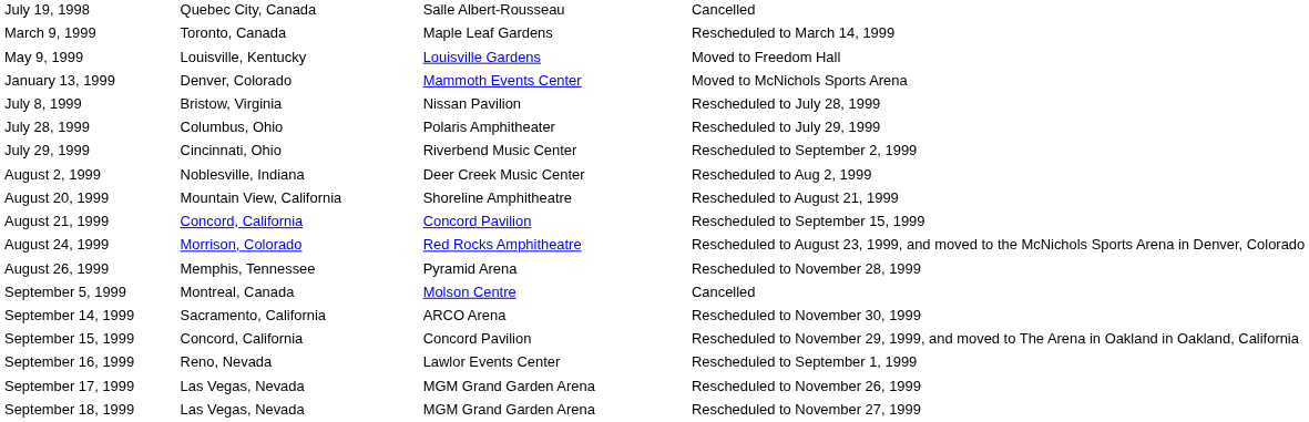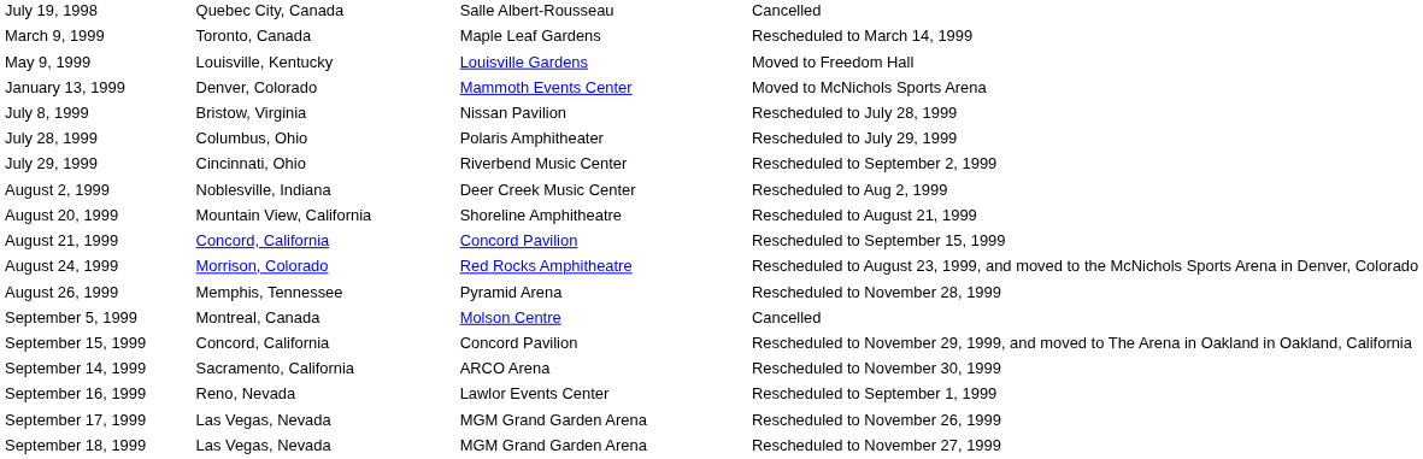 <table cellpadding="2" style="border: 0px solid darkgray; font-size:80%">
 <tr>
 <th style="width:160px;"></th>
 <th style="width:225px;"></th>
 <th style="width:250px;"></th>
 <th style="width:700px;"></th>
 </tr>
 <tr border="0">
 <td>July 19, 1998</td>
 <td>Quebec City, Canada</td>
 <td>Salle Albert-Rousseau</td>
 <td>Cancelled</td>
 </tr>
 <tr>
 <td>March 9, 1999</td>
 <td>Toronto, Canada</td>
 <td>Maple Leaf Gardens</td>
 <td>Rescheduled to March 14, 1999</td>
 </tr>
 <tr>
 <td>May 9, 1999</td>
 <td>Louisville, Kentucky</td>
 <td><a href='#'>Louisville Gardens</a></td>
 <td>Moved to Freedom Hall</td>
 </tr>
 <tr>
 <td>January 13, 1999</td>
 <td>Denver, Colorado</td>
 <td><a href='#'>Mammoth Events Center</a></td>
 <td>Moved to McNichols Sports Arena</td>
 </tr>
 <tr>
 <td>July 8, 1999</td>
 <td>Bristow, Virginia</td>
 <td>Nissan Pavilion</td>
 <td>Rescheduled to July 28, 1999</td>
 </tr>
 <tr>
 <td>July 28, 1999</td>
 <td>Columbus, Ohio</td>
 <td>Polaris Amphitheater</td>
 <td>Rescheduled to July 29, 1999</td>
 </tr>
 <tr>
 <td>July 29, 1999</td>
 <td>Cincinnati, Ohio</td>
 <td>Riverbend Music Center</td>
 <td>Rescheduled to September 2, 1999</td>
 </tr>
 <tr>
 <td>August 2, 1999</td>
 <td>Noblesville, Indiana</td>
 <td>Deer Creek Music Center</td>
 <td>Rescheduled to Aug 2, 1999</td>
 </tr>
 <tr>
 <td>August 20, 1999</td>
 <td>Mountain View, California</td>
 <td>Shoreline Amphitheatre</td>
 <td>Rescheduled to August 21, 1999</td>
 </tr>
 <tr>
 <td>August 21, 1999</td>
 <td><a href='#'>Concord, California</a></td>
 <td><a href='#'>Concord Pavilion</a></td>
 <td>Rescheduled to September 15, 1999</td>
 </tr>
 <tr>
 <td>August 24, 1999</td>
 <td><a href='#'>Morrison, Colorado</a></td>
 <td><a href='#'>Red Rocks Amphitheatre</a></td>
 <td>Rescheduled to August 23, 1999, and moved to the McNichols Sports Arena in Denver, Colorado</td>
 </tr>
 <tr>
 <td>August 26, 1999</td>
 <td>Memphis, Tennessee</td>
 <td>Pyramid Arena</td>
 <td>Rescheduled to November 28, 1999</td>
 </tr>
 <tr>
 <td>September 5, 1999</td>
 <td>Montreal, Canada</td>
 <td><a href='#'>Molson Centre</a></td>
 <td>Cancelled</td>
 </tr>
 <tr>
+<td>September 15, 1999</td>
+<td>Concord, California</td>
+<td>Concord Pavilion</td>
+<td>Rescheduled to November 29, 1999, and moved to The Arena in Oakland in Oakland, California</td>
+</tr>
+<tr>
 <td>September 14, 1999</td>
 <td>Sacramento, California</td>
 <td>ARCO Arena</td>
 <td>Rescheduled to November 30, 1999</td>
-</tr>
-<tr>
-<td>September 15, 1999</td>
-<td>Concord, California</td>
-<td>Concord Pavilion</td>
-<td>Rescheduled to November 29, 1999, and moved to The Arena in Oakland in Oakland, California</td>
 </tr>
 <tr>
 <td>September 16, 1999</td>
 <td>Reno, Nevada</td>
 <td>Lawlor Events Center</td>
 <td>Rescheduled to September 1, 1999</td>
 </tr>
 <tr>
 <td>September 17, 1999</td>
 <td>Las Vegas, Nevada</td>
 <td>MGM Grand Garden Arena</td>
 <td>Rescheduled to November 26, 1999</td>
 </tr>
 <tr>
 <td>September 18, 1999</td>
 <td>Las Vegas, Nevada</td>
 <td>MGM Grand Garden Arena</td>
 <td>Rescheduled to November 27, 1999</td>
 </tr>
 <tr>
 </tr>
 </table>
